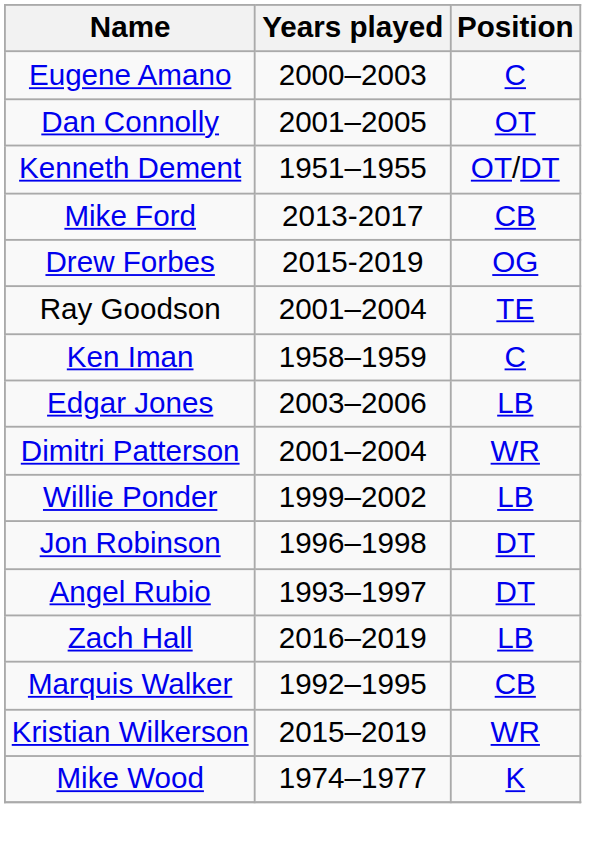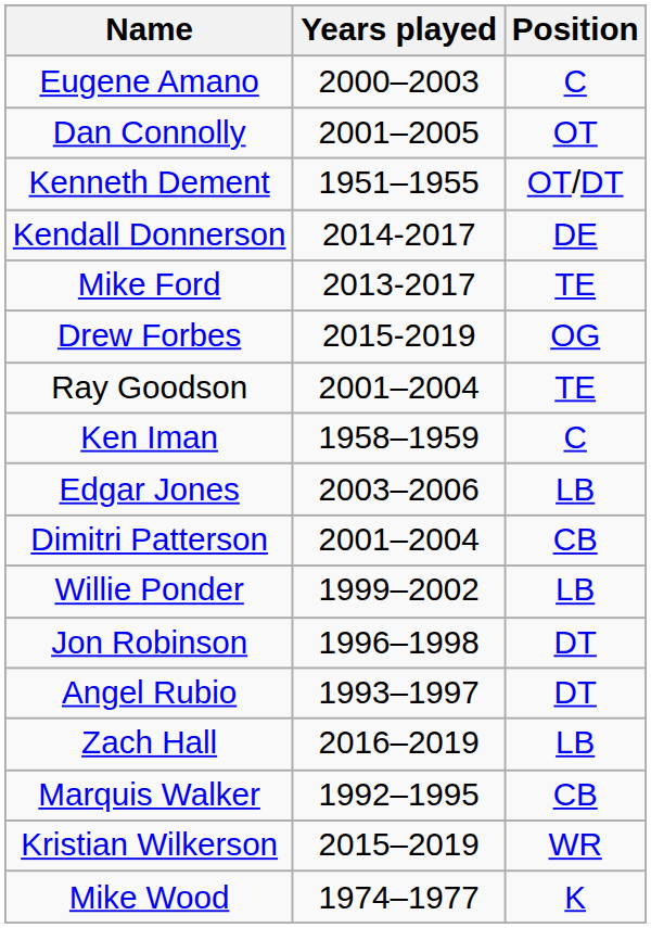 <table class="wikitable" style="text-align:center">
 <tr>
 <th>Name</th>
 <th>Years played</th>
 <th>Position</th>
 </tr>
 <tr>
 <td><a href='#'>Eugene Amano</a></td>
 <td>2000–2003</td>
 <td><a href='#'>C</a></td>
 </tr>
 <tr>
 <td><a href='#'>Dan Connolly</a></td>
 <td>2001–2005</td>
 <td><a href='#'>OT</a></td>
 </tr>
 <tr>
 <td><a href='#'>Kenneth Dement</a></td>
 <td>1951–1955</td>
 <td><a href='#'>OT</a>/<a href='#'>DT</a></td>
 </tr>
 <tr>
+<td><a href='#'>Kendall Donnerson</a></td>
+<td>2014-2017</td>
+<td><a href='#'>DE</a></td>
+</tr>
+<tr>
 <td><a href='#'>Mike Ford</a></td>
 <td>2013-2017</td>
-<td><a href='#'>CB</a></td>
+<td><a href='#'>TE</a></td>
 </tr>
 <tr>
 <td><a href='#'>Drew Forbes</a></td>
 <td>2015-2019</td>
 <td><a href='#'>OG</a></td>
 </tr>
 <tr>
 <td>Ray Goodson</td>
 <td>2001–2004</td>
 <td><a href='#'>TE</a></td>
 </tr>
 <tr>
 <td><a href='#'>Ken Iman</a></td>
 <td>1958–1959</td>
 <td><a href='#'>C</a></td>
 </tr>
 <tr>
 <td><a href='#'>Edgar Jones</a></td>
 <td>2003–2006</td>
 <td><a href='#'>LB</a></td>
 </tr>
 <tr>
 <td><a href='#'>Dimitri Patterson</a></td>
 <td>2001–2004</td>
-<td><a href='#'>WR</a></td>
+<td><a href='#'>CB</a></td>
 </tr>
 <tr>
 <td><a href='#'>Willie Ponder</a></td>
 <td>1999–2002</td>
 <td><a href='#'>LB</a></td>
 </tr>
 <tr>
 <td><a href='#'>Jon Robinson</a></td>
 <td>1996–1998</td>
 <td><a href='#'>DT</a></td>
 </tr>
 <tr>
 <td><a href='#'>Angel Rubio</a></td>
 <td>1993–1997</td>
 <td><a href='#'>DT</a></td>
 </tr>
 <tr>
 <td><a href='#'>Zach Hall</a></td>
 <td>2016–2019</td>
 <td><a href='#'>LB</a></td>
 </tr>
 <tr>
 <td><a href='#'>Marquis Walker</a></td>
 <td>1992–1995</td>
 <td><a href='#'>CB</a></td>
 </tr>
 <tr>
 <td><a href='#'>Kristian Wilkerson</a></td>
 <td>2015–2019</td>
 <td><a href='#'>WR</a></td>
 </tr>
 <tr>
 <td><a href='#'>Mike Wood</a></td>
 <td>1974–1977</td>
 <td><a href='#'>K</a></td>
 </tr>
 <tr>
 </tr>
 </table>
